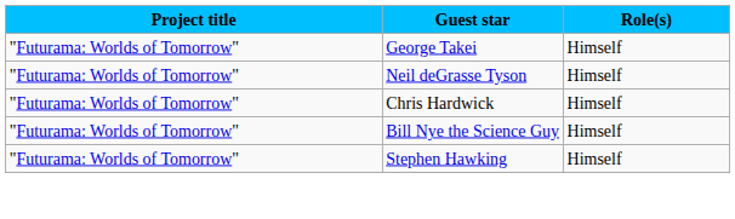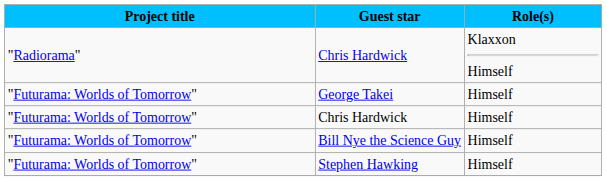 <table class="wikitable sortable" style="font-size: 95%">
 <tr>
 <th style="background-color: #00BFFF">Project title</th>
 <th width=25% style="background-color: #00BFFF">Guest star</th>
 <th width=23% style="background-color: #00BFFF">Role(s)</th>
 </tr>
 <tr>
-<td>"<a href='#'>Futurama: Worlds of Tomorrow</a>"</td>
-<td><a href='#'>George Takei</a></td>
-<td>Himself</td>
+<td>"<a href='#'>Radiorama</a>"</td>
+<td><a href='#'>Chris Hardwick</a></td>
+<td>Klaxxon <hr> Himself</td>
 </tr>
 <tr>
 <td>"<a href='#'>Futurama: Worlds of Tomorrow</a>"</td>
-<td><a href='#'>Neil deGrasse Tyson</a></td>
+<td><a href='#'>George Takei</a></td>
 <td>Himself</td>
 </tr>
 <tr>
 <td>"<a href='#'>Futurama: Worlds of Tomorrow</a>"</td>
 <td>Chris Hardwick</td>
 <td>Himself</td>
 </tr>
 <tr>
 <td>"<a href='#'>Futurama: Worlds of Tomorrow</a>"</td>
 <td><a href='#'>Bill Nye the Science Guy</a></td>
 <td>Himself</td>
 </tr>
 <tr>
 <td>"<a href='#'>Futurama: Worlds of Tomorrow</a>"</td>
 <td><a href='#'>Stephen Hawking</a></td>
 <td>Himself</td>
 </tr>
 <tr>
 </tr>
 </table>
